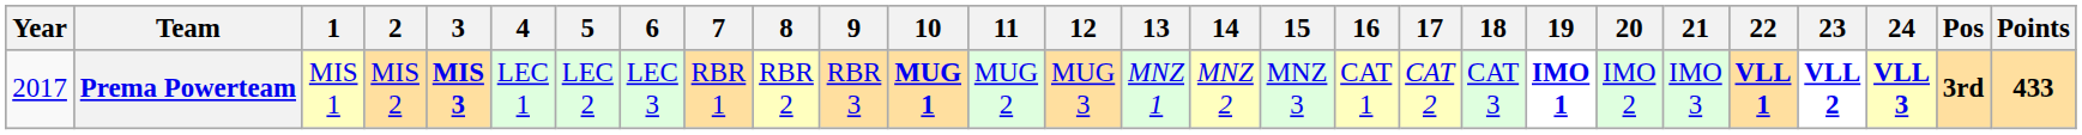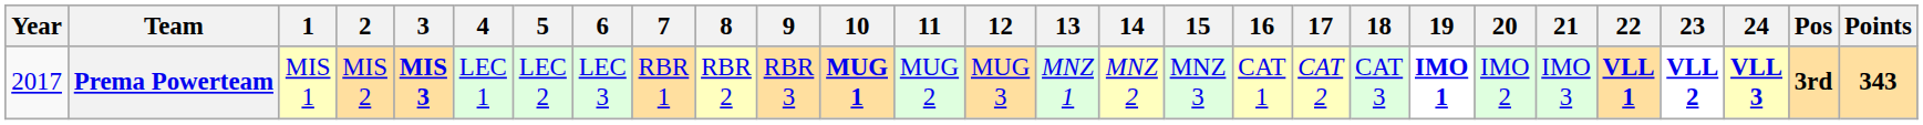 <table class="wikitable" style="text-align:center; font-size:85%">
 <tr>
 <th>Year</th>
 <th>Team</th>
 <th>1</th>
 <th>2</th>
 <th>3</th>
 <th>4</th>
 <th>5</th>
 <th>6</th>
 <th>7</th>
 <th>8</th>
 <th>9</th>
 <th>10</th>
 <th>11</th>
 <th>12</th>
 <th>13</th>
 <th>14</th>
 <th>15</th>
 <th>16</th>
 <th>17</th>
 <th>18</th>
 <th>19</th>
 <th>20</th>
 <th>21</th>
 <th>22</th>
 <th>23</th>
 <th>24</th>
 <th>Pos</th>
 <th>Points</th>
 </tr>
 <tr>
 <td><a href='#'>2017</a></td>
 <th nowrap><a href='#'>Prema Powerteam</a></th>
 <td style="background:#FFFFBF;"><a href='#'>MIS<br>1</a><br></td>
 <td style="background:#FFDF9F;"><a href='#'>MIS<br>2</a><br></td>
 <td style="background:#FFDF9F;"><strong><a href='#'>MIS<br>3</a><br></strong></td>
 <td style="background:#DFFFDF;"><a href='#'>LEC<br>1</a><br></td>
 <td style="background:#DFFFDF;"><a href='#'>LEC<br>2</a><br></td>
 <td style="background:#DFFFDF;"><a href='#'>LEC<br>3</a><br></td>
 <td style="background:#FFDF9F;"><a href='#'>RBR<br>1</a><br></td>
 <td style="background:#FFFFBF;"><a href='#'>RBR<br>2</a><br></td>
 <td style="background:#FFDF9F;"><a href='#'>RBR<br>3</a><br></td>
 <td style="background:#FFDF9F;"><strong><a href='#'>MUG<br>1</a></strong><br></td>
 <td style="background:#DFFFDF;"><a href='#'>MUG<br>2</a><br></td>
 <td style="background:#FFDF9F;"><a href='#'>MUG<br>3</a><br></td>
 <td style="background:#DFFFDF;"><em><a href='#'>MNZ<br>1</a></em><br></td>
 <td style="background:#FFFFBF;"><em><a href='#'>MNZ<br>2</a></em><br></td>
 <td style="background:#DFFFDF;"><a href='#'>MNZ<br>3</a><br></td>
 <td style="background:#FFFFBF;"><a href='#'>CAT<br>1</a><br></td>
 <td style="background:#FFFFBF;"><em><a href='#'>CAT<br>2</a></em><br></td>
 <td style="background:#DFFFDF;"><a href='#'>CAT<br>3</a><br></td>
 <td style="background:#FFFFFF;"><strong><a href='#'>IMO<br>1</a></strong><br></td>
 <td style="background:#DFFFDF;"><a href='#'>IMO<br>2</a><br></td>
 <td style="background:#DFFFDF;"><a href='#'>IMO<br>3</a><br></td>
 <td style="background:#FFDF9F;"><strong><a href='#'>VLL<br>1</a></strong><br></td>
 <td style="background:#FFFFFF;"><strong><a href='#'>VLL<br>2</a></strong><br></td>
 <td style="background:#FFFFBF;"><strong><a href='#'>VLL<br>3</a></strong><br></td>
 <th style="background:#FFDF9F;">3rd</th>
-<th style="background:#FFDF9F;">433</th>
+<th style="background:#FFDF9F;">343</th>
 </tr>
 </table>
